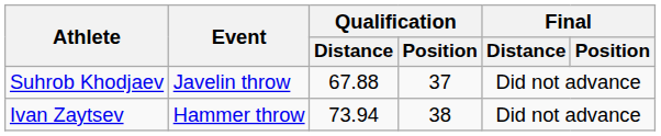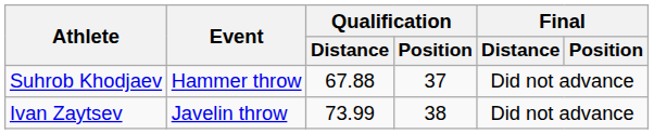 <table class=wikitable style="font-size:90%">
 <tr>
 <th rowspan="2">Athlete</th>
 <th rowspan="2">Event</th>
 <th colspan="2">Qualification</th>
 <th colspan="2">Final</th>
 </tr>
 <tr style="font-size:95%">
 <th>Distance</th>
 <th>Position</th>
 <th>Distance</th>
 <th>Position</th>
 </tr>
 <tr align=center>
 <td align=left><a href='#'>Suhrob Khodjaev</a></td>
-<td align=left><a href='#'>Javelin throw</a></td>
+<td align=left><a href='#'>Hammer throw</a></td>
 <td>67.88</td>
 <td>37</td>
 <td colspan=2>Did not advance</td>
 </tr>
 <tr align=center>
 <td align=left><a href='#'>Ivan Zaytsev</a></td>
-<td align=left><a href='#'>Hammer throw</a></td>
-<td>73.94</td>
+<td align=left><a href='#'>Javelin throw</a></td>
+<td>73.99</td>
 <td>38</td>
 <td colspan=2>Did not advance</td>
 </tr>
 </table>
